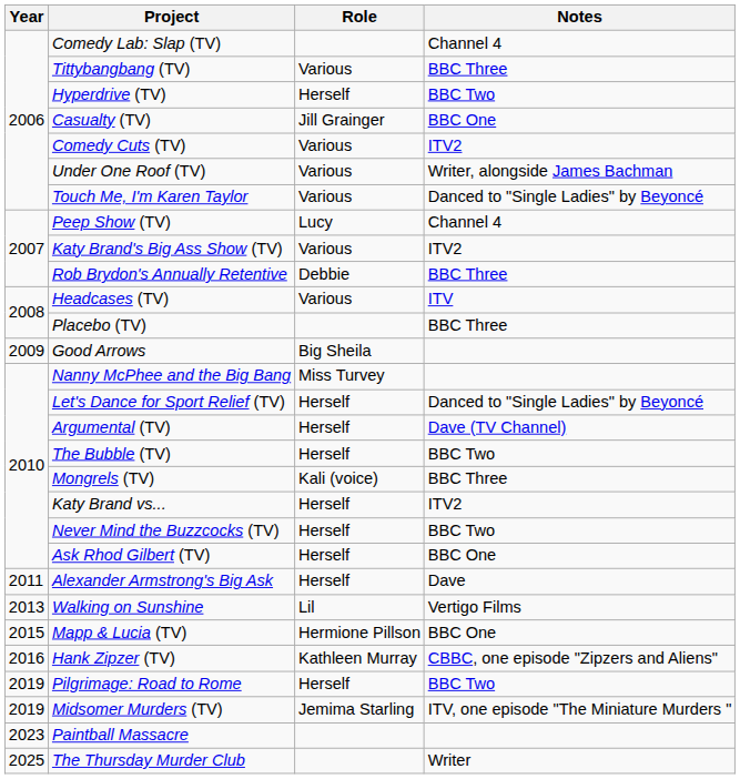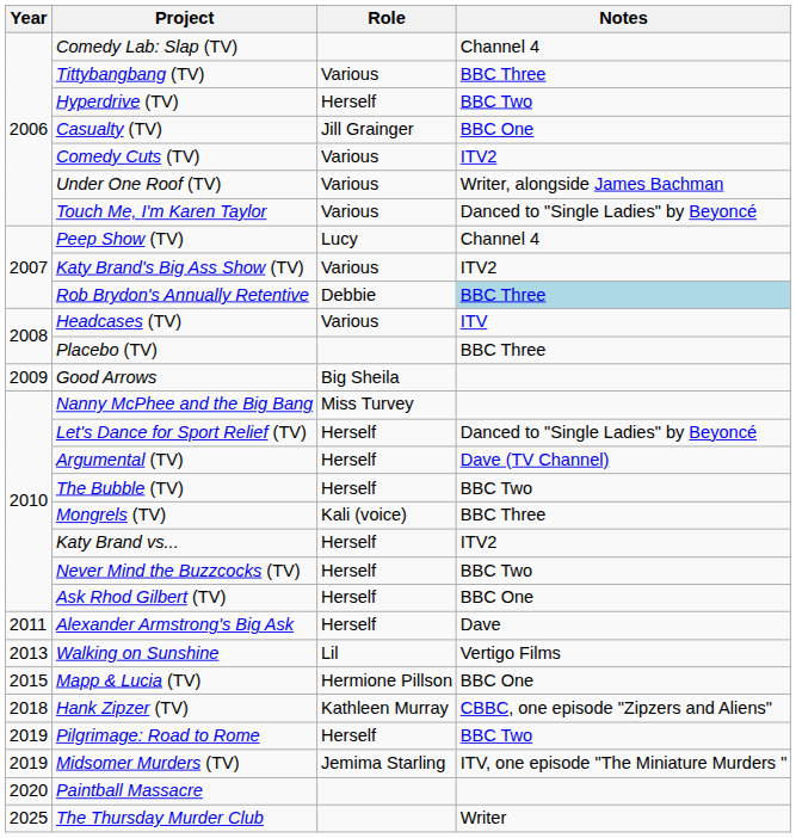 <table class="wikitable">
 <tr>
 <th>Year</th>
 <th>Project</th>
 <th>Role</th>
 <th>Notes</th>
 </tr>
 <tr>
 <td rowspan="7">2006</td>
 <td><em>Comedy Lab: Slap</em> (TV)</td>
 <td></td>
 <td>Channel 4</td>
 </tr>
 <tr>
 <td><em><a href='#'>Tittybangbang</a></em> (TV)</td>
 <td>Various</td>
 <td><a href='#'>BBC Three</a></td>
 </tr>
 <tr>
 <td><em><a href='#'>Hyperdrive</a></em> (TV)</td>
 <td>Herself</td>
 <td><a href='#'>BBC Two</a></td>
 </tr>
 <tr>
 <td><em><a href='#'>Casualty</a></em> (TV)</td>
 <td>Jill Grainger</td>
 <td><a href='#'>BBC One</a></td>
 </tr>
 <tr>
 <td><em><a href='#'>Comedy Cuts</a></em> (TV)</td>
 <td>Various</td>
 <td><a href='#'>ITV2</a></td>
 </tr>
 <tr>
 <td><em>Under One Roof</em> (TV)</td>
 <td>Various</td>
 <td>Writer, alongside <a href='#'>James Bachman</a></td>
 </tr>
 <tr>
 <td><em><a href='#'>Touch Me, I'm Karen Taylor</a></em></td>
 <td>Various</td>
 <td>Danced to "Single Ladies" by <a href='#'>Beyoncé</a></td>
 </tr>
 <tr>
 <td rowspan="3">2007</td>
 <td><em><a href='#'>Peep Show</a></em> (TV)</td>
 <td>Lucy</td>
 <td>Channel 4</td>
 </tr>
 <tr>
 <td><em><a href='#'>Katy Brand's Big Ass Show</a></em> (TV)</td>
 <td>Various</td>
 <td>ITV2</td>
 </tr>
 <tr>
 <td><em><a href='#'>Rob Brydon's Annually Retentive</a></em></td>
 <td>Debbie</td>
-<td><a href='#'>BBC Three</a></td>
+<td style="background: lightblue;"><a href='#'>BBC Three</a></td>
 </tr>
 <tr>
 <td rowspan="2">2008</td>
 <td><em><a href='#'>Headcases</a></em> (TV)</td>
 <td>Various</td>
 <td><a href='#'>ITV</a></td>
 </tr>
 <tr>
 <td><em>Placebo</em> (TV)</td>
 <td></td>
 <td>BBC Three</td>
 </tr>
 <tr>
 <td>2009</td>
 <td><em>Good Arrows</em></td>
 <td>Big Sheila</td>
 <td></td>
 </tr>
 <tr>
 <td rowspan="8">2010</td>
 <td><em><a href='#'>Nanny McPhee and the Big Bang</a></em></td>
 <td>Miss Turvey</td>
 <td></td>
 </tr>
 <tr>
 <td><em><a href='#'>Let's Dance for Sport Relief</a></em> (TV)</td>
 <td>Herself</td>
 <td>Danced to "Single Ladies" by <a href='#'>Beyoncé</a></td>
 </tr>
 <tr>
 <td><em><a href='#'>Argumental</a></em> (TV)</td>
 <td>Herself</td>
 <td><a href='#'>Dave (TV Channel)</a></td>
 </tr>
 <tr>
 <td><em><a href='#'>The Bubble</a></em> (TV)</td>
 <td>Herself</td>
 <td>BBC Two</td>
 </tr>
 <tr>
 <td><em><a href='#'>Mongrels</a></em> (TV)</td>
 <td>Kali (voice)</td>
 <td>BBC Three</td>
 </tr>
 <tr>
 <td><em>Katy Brand vs...</em></td>
 <td>Herself</td>
 <td>ITV2</td>
 </tr>
 <tr>
 <td><em><a href='#'>Never Mind the Buzzcocks</a></em> (TV)</td>
 <td>Herself</td>
 <td>BBC Two</td>
 </tr>
 <tr>
 <td><em><a href='#'>Ask Rhod Gilbert</a></em> (TV)</td>
 <td>Herself</td>
 <td>BBC One</td>
 </tr>
 <tr>
 <td>2011</td>
 <td><em><a href='#'>Alexander Armstrong's Big Ask</a></em></td>
 <td>Herself</td>
 <td>Dave</td>
 </tr>
 <tr>
 <td>2013</td>
 <td><em><a href='#'>Walking on Sunshine</a></em></td>
 <td>Lil</td>
 <td>Vertigo Films</td>
 </tr>
 <tr>
 <td>2015</td>
 <td><em><a href='#'>Mapp & Lucia</a></em> (TV)</td>
 <td>Hermione Pillson</td>
 <td>BBC One</td>
 </tr>
 <tr>
-<td>2016</td>
+<td>2018</td>
 <td><em><a href='#'>Hank Zipzer</a> </em> (TV)</td>
 <td>Kathleen Murray</td>
 <td><a href='#'>CBBC</a>, one episode "Zipzers and Aliens"</td>
 </tr>
 <tr>
 <td>2019</td>
 <td><em><a href='#'>Pilgrimage: Road to Rome</a></em></td>
 <td>Herself</td>
 <td><a href='#'>BBC Two</a></td>
 </tr>
 <tr>
 <td>2019</td>
 <td><em><a href='#'>Midsomer Murders</a> </em> (TV)</td>
 <td>Jemima Starling</td>
 <td>ITV, one episode "The Miniature Murders "</td>
 </tr>
 <tr>
-<td>2023</td>
+<td>2020</td>
 <td><em><a href='#'>Paintball Massacre</a></em></td>
 <td></td>
 <td></td>
 </tr>
 <tr>
 <td>2025</td>
 <td><em><a href='#'>The Thursday Murder Club</a></em></td>
 <td></td>
 <td>Writer</td>
 </tr>
 </table>
